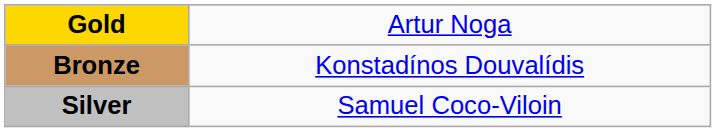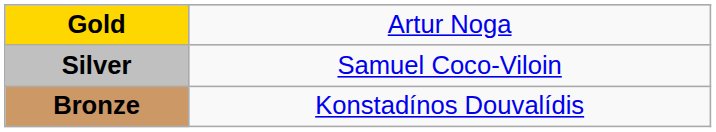 <table class="wikitable" style="text-align:center; " width="35%">
 <tr>
 <td bgcolor="gold"><strong>Gold</strong></td>
 <td><a href='#'>Artur Noga</a><br>  <small><em></em></small></td>
 </tr>
 <tr>
+<td bgcolor="silver"><strong>Silver</strong></td>
+<td><a href='#'>Samuel Coco-Viloin</a><br>  <small><em></em></small></td>
+</tr>
+<tr>
 <td bgcolor="CC9966"><strong>Bronze</strong></td>
 <td><a href='#'>Konstadínos Douvalídis</a><br>  <small><em></em></small></td>
 </tr>
-<tr>
-<td bgcolor="silver"><strong>Silver</strong></td>
-<td><a href='#'>Samuel Coco-Viloin</a><br>  <small><em></em></small></td>
-</tr>
 </table>
